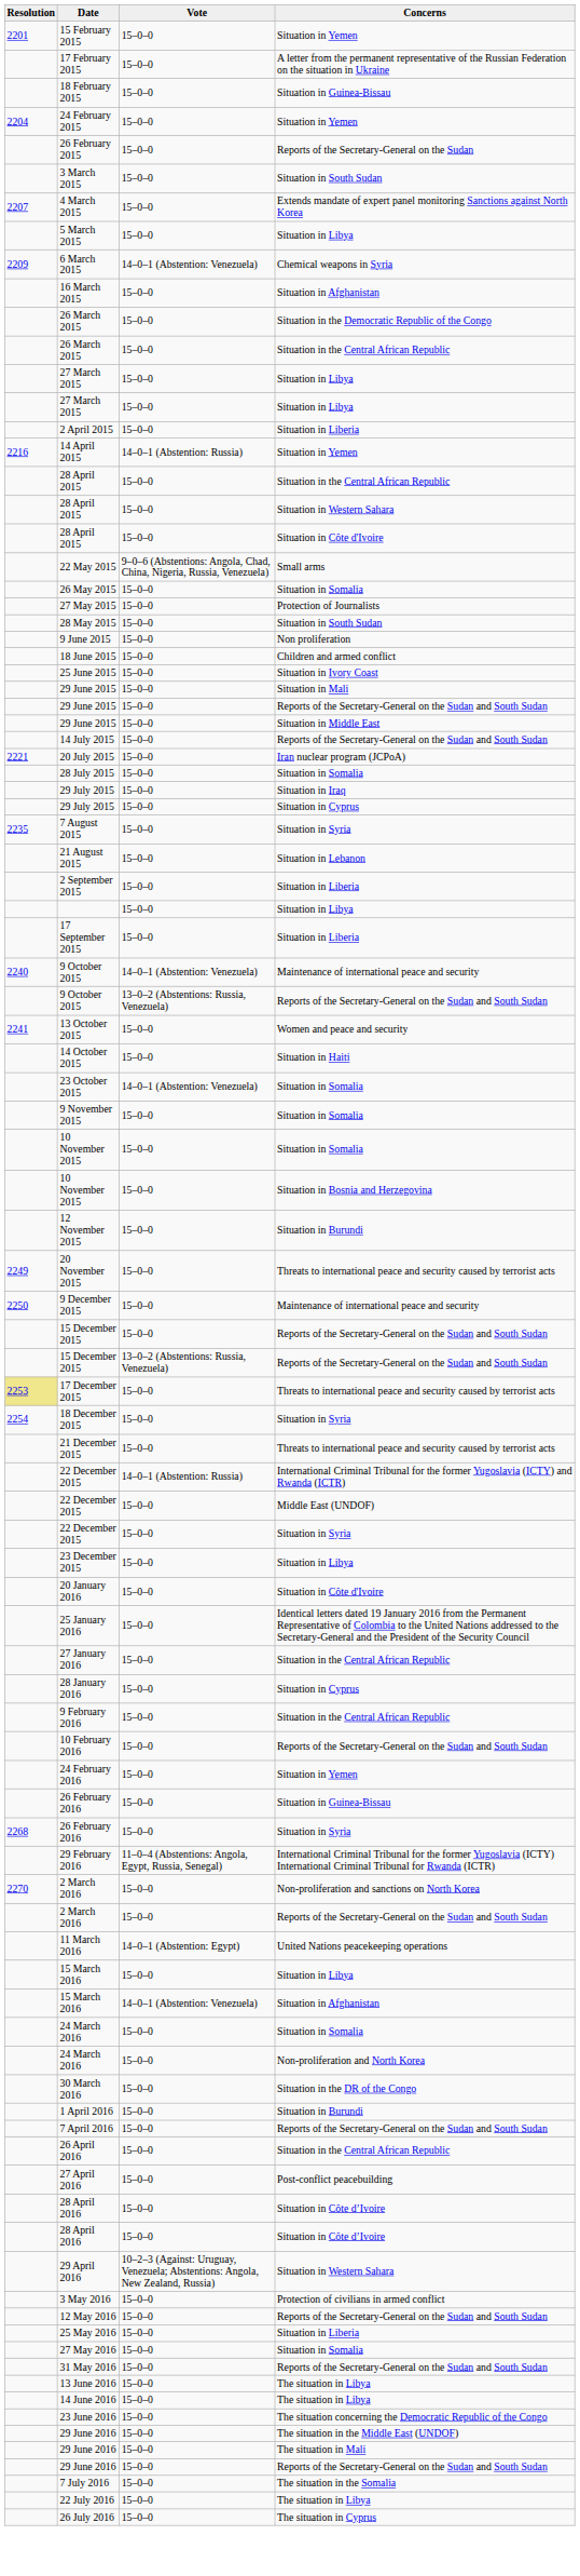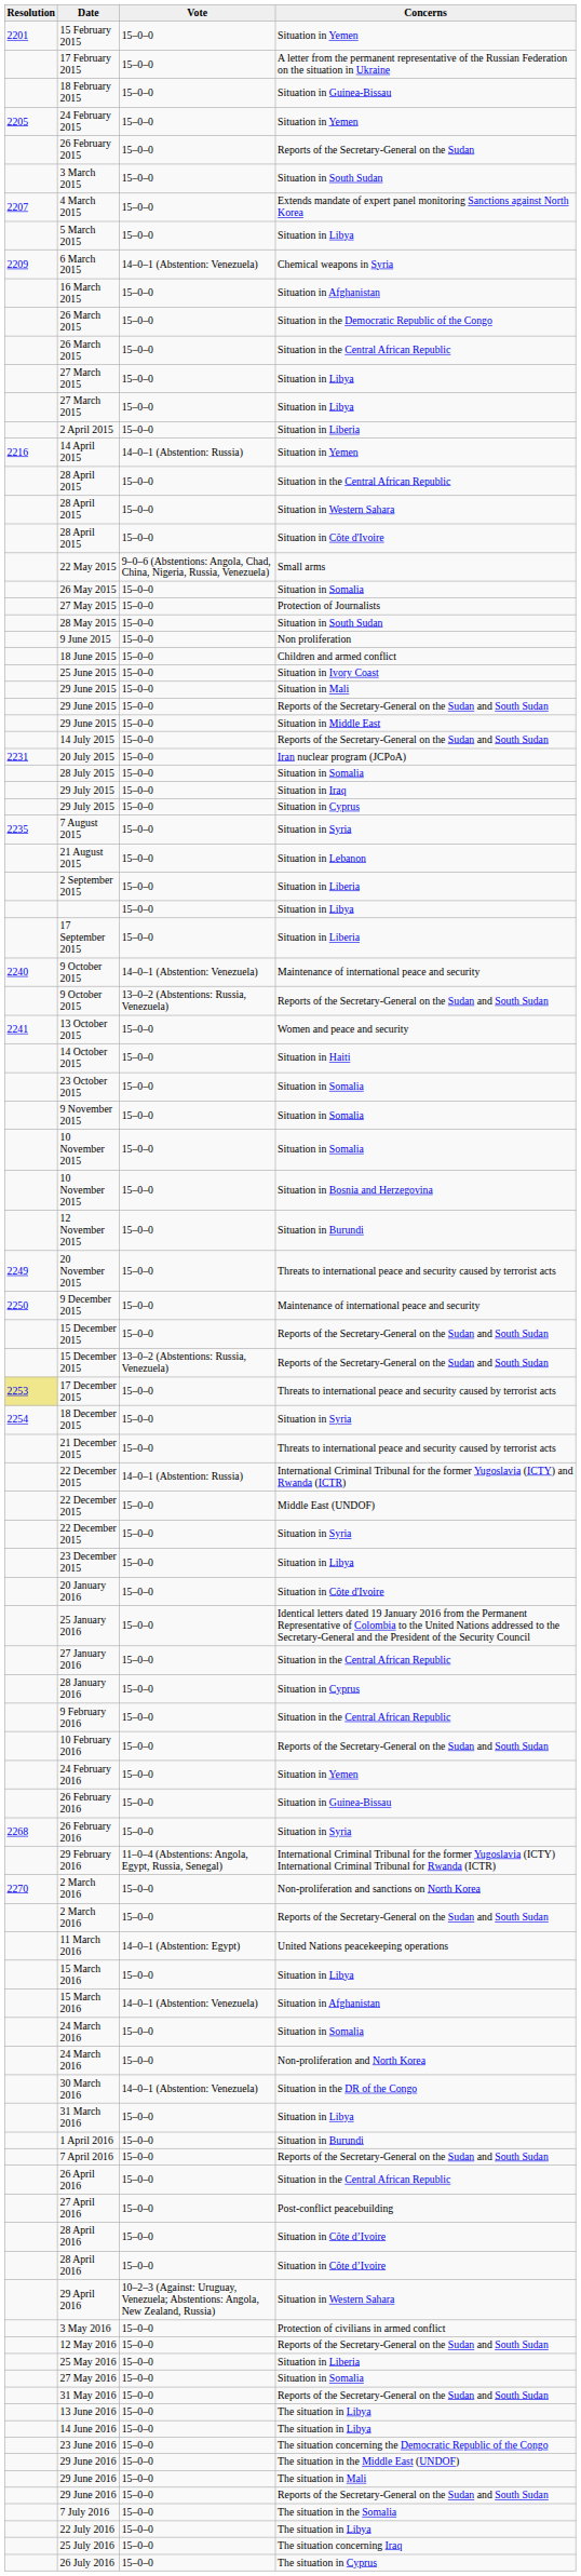 <table class="wikitable sortable" align="center">
 <tr>
 <th style="background:#efefef;">Resolution</th>
 <th style="background:#efefef;">Date</th>
 <th style="background:#efefef;">Vote</th>
 <th style="background:#efefef;">Concerns</th>
 </tr>
 <tr id="2015">
 <td><a href='#'>2201</a></td>
 <td>15 February 2015</td>
 <td>15–0–0</td>
 <td>Situation in <a href='#'>Yemen</a></td>
 </tr>
 <tr>
 <td></td>
 <td>17 February 2015</td>
 <td>15–0–0</td>
 <td>A letter from the permanent representative of the Russian Federation on the situation in <a href='#'>Ukraine</a></td>
 </tr>
 <tr>
 <td></td>
 <td>18 February 2015</td>
 <td>15–0–0</td>
 <td>Situation in <a href='#'>Guinea-Bissau</a></td>
 </tr>
 <tr>
-<td><a href='#'>2204</a></td>
+<td><a href='#'>2205</a></td>
 <td>24 February 2015</td>
 <td>15–0–0</td>
 <td>Situation in <a href='#'>Yemen</a></td>
 </tr>
 <tr>
 <td></td>
 <td>26 February 2015</td>
 <td>15–0–0</td>
 <td>Reports of the Secretary-General on the <a href='#'>Sudan</a></td>
 </tr>
 <tr>
 <td></td>
 <td>3 March 2015</td>
 <td>15–0–0</td>
 <td>Situation in <a href='#'>South Sudan</a></td>
 </tr>
 <tr>
 <td><a href='#'>2207</a></td>
 <td>4 March 2015</td>
 <td>15–0–0</td>
 <td>Extends mandate of expert panel monitoring <a href='#'>Sanctions against North Korea</a></td>
 </tr>
 <tr>
 <td></td>
 <td>5 March 2015</td>
 <td>15–0–0</td>
 <td>Situation in <a href='#'>Libya</a></td>
 </tr>
 <tr>
 <td><a href='#'>2209</a></td>
 <td>6 March 2015</td>
 <td>14–0–1 (Abstention: Venezuela)</td>
 <td>Chemical weapons in <a href='#'>Syria</a></td>
 </tr>
 <tr>
 <td></td>
 <td>16 March 2015</td>
 <td>15–0–0</td>
 <td>Situation in <a href='#'>Afghanistan</a></td>
 </tr>
 <tr>
 <td></td>
 <td>26 March 2015</td>
 <td>15–0–0</td>
 <td>Situation in the <a href='#'>Democratic Republic of the Congo</a></td>
 </tr>
 <tr>
 <td></td>
 <td>26 March 2015</td>
 <td>15–0–0</td>
 <td>Situation in the <a href='#'>Central African Republic</a></td>
 </tr>
 <tr>
 <td></td>
 <td>27 March 2015</td>
 <td>15–0–0</td>
 <td>Situation in <a href='#'>Libya</a></td>
 </tr>
 <tr>
 <td></td>
 <td>27 March 2015</td>
 <td>15–0–0</td>
 <td>Situation in <a href='#'>Libya</a></td>
 </tr>
 <tr>
 <td></td>
 <td>2 April 2015</td>
 <td>15–0–0</td>
 <td>Situation in <a href='#'>Liberia</a></td>
 </tr>
 <tr>
 <td><a href='#'>2216</a></td>
 <td>14 April 2015</td>
 <td>14–0–1 (Abstention: Russia)</td>
 <td>Situation in <a href='#'>Yemen</a></td>
 </tr>
 <tr>
 <td></td>
 <td>28 April 2015</td>
 <td>15–0–0</td>
 <td>Situation in the <a href='#'>Central African Republic</a></td>
 </tr>
 <tr>
 <td></td>
 <td>28 April 2015</td>
 <td>15–0–0</td>
 <td>Situation in <a href='#'>Western Sahara</a></td>
 </tr>
 <tr>
 <td></td>
 <td>28 April 2015</td>
 <td>15–0–0</td>
 <td>Situation in <a href='#'>Côte d'Ivoire</a></td>
 </tr>
 <tr>
 <td></td>
 <td>22 May 2015</td>
 <td>9–0–6 (Abstentions: Angola, Chad, China, Nigeria, Russia, Venezuela)</td>
 <td>Small arms</td>
 </tr>
 <tr>
 <td></td>
 <td>26 May 2015</td>
 <td>15–0–0</td>
 <td>Situation in <a href='#'>Somalia</a></td>
 </tr>
 <tr>
 <td></td>
 <td>27 May 2015</td>
 <td>15–0–0</td>
 <td>Protection of Journalists</td>
 </tr>
 <tr>
 <td></td>
 <td>28 May 2015</td>
 <td>15–0–0</td>
 <td>Situation in <a href='#'>South Sudan</a></td>
 </tr>
 <tr>
 <td></td>
 <td>9 June 2015</td>
 <td>15–0–0</td>
 <td>Non proliferation</td>
 </tr>
 <tr>
 <td></td>
 <td>18 June 2015</td>
 <td>15–0–0</td>
 <td>Children and armed conflict</td>
 </tr>
 <tr>
 <td></td>
 <td>25 June 2015</td>
 <td>15–0–0</td>
 <td>Situation in <a href='#'>Ivory Coast</a></td>
 </tr>
 <tr>
 <td></td>
 <td>29 June 2015</td>
 <td>15–0–0</td>
 <td>Situation in <a href='#'>Mali</a></td>
 </tr>
 <tr>
 <td></td>
 <td>29 June 2015</td>
 <td>15–0–0</td>
 <td>Reports of the Secretary-General on the <a href='#'>Sudan</a> and <a href='#'>South Sudan</a></td>
 </tr>
 <tr>
 <td></td>
 <td>29 June 2015</td>
 <td>15–0–0</td>
 <td>Situation in <a href='#'>Middle East</a></td>
 </tr>
 <tr>
 <td></td>
 <td>14 July 2015</td>
 <td>15–0–0</td>
 <td>Reports of the Secretary-General on the <a href='#'>Sudan</a> and <a href='#'>South Sudan</a></td>
 </tr>
 <tr>
-<td><a href='#'>2221</a></td>
+<td><a href='#'>2231</a></td>
 <td>20 July 2015</td>
 <td>15–0–0</td>
 <td><a href='#'>Iran</a> nuclear program (JCPoA)</td>
 </tr>
 <tr>
 <td></td>
 <td>28 July 2015</td>
 <td>15–0–0</td>
 <td>Situation in <a href='#'>Somalia</a></td>
 </tr>
 <tr>
 <td></td>
 <td>29 July 2015</td>
 <td>15–0–0</td>
 <td>Situation in <a href='#'>Iraq</a></td>
 </tr>
 <tr>
 <td></td>
 <td>29 July 2015</td>
 <td>15–0–0</td>
 <td>Situation in <a href='#'>Cyprus</a></td>
 </tr>
 <tr>
 <td><a href='#'>2235</a></td>
 <td>7 August 2015</td>
 <td>15–0–0</td>
 <td>Situation in <a href='#'>Syria</a></td>
 </tr>
 <tr>
 <td></td>
 <td>21 August 2015</td>
 <td>15–0–0</td>
 <td>Situation in <a href='#'>Lebanon</a></td>
 </tr>
 <tr>
 <td></td>
 <td>2 September 2015</td>
 <td>15–0–0</td>
 <td>Situation in <a href='#'>Liberia</a></td>
 </tr>
 <tr>
 <td></td>
 <td></td>
 <td>15–0–0</td>
 <td>Situation in <a href='#'>Libya</a></td>
 </tr>
 <tr>
 <td></td>
 <td>17 September 2015</td>
 <td>15–0–0</td>
 <td>Situation in <a href='#'>Liberia</a></td>
 </tr>
 <tr>
 <td><a href='#'>2240</a></td>
 <td>9 October 2015</td>
 <td>14–0–1 (Abstention: Venezuela)</td>
 <td>Maintenance of international peace and security</td>
 </tr>
 <tr>
 <td></td>
 <td>9 October 2015</td>
 <td>13–0–2 (Abstentions: Russia, Venezuela)</td>
 <td>Reports of the Secretary-General on the <a href='#'>Sudan</a> and <a href='#'>South Sudan</a></td>
 </tr>
 <tr>
 <td><a href='#'>2241</a></td>
 <td>13 October 2015</td>
 <td>15–0–0</td>
 <td>Women and peace and security</td>
 </tr>
 <tr>
 <td></td>
 <td>14 October 2015</td>
 <td>15–0–0</td>
 <td>Situation in <a href='#'>Haiti</a></td>
 </tr>
 <tr>
 <td></td>
 <td>23 October 2015</td>
-<td>14–0–1 (Abstention: Venezuela)</td>
+<td>15–0–0</td>
 <td>Situation in <a href='#'>Somalia</a></td>
 </tr>
 <tr>
 <td></td>
 <td>9 November 2015</td>
 <td>15–0–0</td>
 <td>Situation in <a href='#'>Somalia</a></td>
 </tr>
 <tr>
 <td></td>
 <td>10 November 2015</td>
 <td>15–0–0</td>
 <td>Situation in <a href='#'>Somalia</a></td>
 </tr>
 <tr>
 <td></td>
 <td>10 November 2015</td>
 <td>15–0–0</td>
 <td>Situation in <a href='#'>Bosnia and Herzegovina</a></td>
 </tr>
 <tr>
 <td></td>
 <td>12 November 2015</td>
 <td>15–0–0</td>
 <td>Situation in <a href='#'>Burundi</a></td>
 </tr>
 <tr>
 <td><a href='#'>2249</a></td>
 <td>20 November 2015</td>
 <td>15–0–0</td>
 <td>Threats to international peace and security caused by terrorist acts</td>
 </tr>
 <tr>
 <td><a href='#'>2250</a></td>
 <td>9 December 2015</td>
 <td>15–0–0</td>
 <td>Maintenance of international peace and security</td>
 </tr>
 <tr>
 <td></td>
 <td>15 December 2015</td>
 <td>15–0–0</td>
 <td>Reports of the Secretary-General on the <a href='#'>Sudan</a> and <a href='#'>South Sudan</a></td>
 </tr>
 <tr>
 <td></td>
 <td>15 December 2015</td>
 <td>13–0–2 (Abstentions: Russia, Venezuela)</td>
 <td>Reports of the Secretary-General on the <a href='#'>Sudan</a> and <a href='#'>South Sudan</a></td>
 </tr>
 <tr>
 <td style="background: khaki;"><a href='#'>2253</a></td>
 <td>17 December 2015</td>
 <td>15–0–0</td>
 <td>Threats to international peace and security caused by terrorist acts</td>
 </tr>
 <tr>
 <td><a href='#'>2254</a></td>
 <td>18 December 2015</td>
 <td>15–0–0</td>
 <td>Situation in <a href='#'>Syria</a></td>
 </tr>
 <tr>
 <td></td>
 <td>21 December 2015</td>
 <td>15–0–0</td>
 <td>Threats to international peace and security caused by terrorist acts</td>
 </tr>
 <tr>
 <td></td>
 <td>22 December 2015</td>
 <td>14–0–1 (Abstention: Russia)</td>
 <td>International Criminal Tribunal for the former <a href='#'>Yugoslavia</a> (<a href='#'>ICTY</a>) and <a href='#'>Rwanda</a> (<a href='#'>ICTR</a>)</td>
 </tr>
 <tr>
 <td></td>
 <td>22 December 2015</td>
 <td>15–0–0</td>
 <td>Middle East (UNDOF)</td>
 </tr>
 <tr>
 <td></td>
 <td>22 December 2015</td>
 <td>15–0–0</td>
 <td>Situation in <a href='#'>Syria</a></td>
 </tr>
 <tr>
 <td></td>
 <td>23 December 2015</td>
 <td>15–0–0</td>
 <td>Situation in <a href='#'>Libya</a></td>
 </tr>
 <tr id="2016">
 <td></td>
 <td>20 January 2016</td>
 <td>15–0–0</td>
 <td>Situation in <a href='#'>Côte d'Ivoire</a></td>
 </tr>
 <tr>
 <td></td>
 <td>25 January 2016</td>
 <td>15–0–0</td>
 <td>Identical letters dated 19 January 2016 from the Permanent Representative of <a href='#'>Colombia</a> to the United Nations addressed to the Secretary-General and the President of the Security Council</td>
 </tr>
 <tr>
 <td></td>
 <td>27 January 2016</td>
 <td>15–0–0</td>
 <td>Situation in the <a href='#'>Central African Republic</a></td>
 </tr>
 <tr>
 <td></td>
 <td>28 January 2016</td>
 <td>15–0–0</td>
 <td>Situation in <a href='#'>Cyprus</a></td>
 </tr>
 <tr>
 <td></td>
 <td>9 February 2016</td>
 <td>15–0–0</td>
 <td>Situation in the <a href='#'>Central African Republic</a></td>
 </tr>
 <tr>
 <td></td>
 <td>10 February 2016</td>
 <td>15–0–0</td>
 <td>Reports of the Secretary-General on the <a href='#'>Sudan</a> and <a href='#'>South Sudan</a></td>
 </tr>
 <tr>
 <td></td>
 <td>24 February 2016</td>
 <td>15–0–0</td>
 <td>Situation in <a href='#'>Yemen</a></td>
 </tr>
 <tr>
 <td></td>
 <td>26 February 2016</td>
 <td>15–0–0</td>
 <td>Situation in <a href='#'>Guinea-Bissau</a></td>
 </tr>
 <tr>
 <td><a href='#'>2268</a></td>
 <td>26 February 2016</td>
 <td>15–0–0</td>
 <td>Situation in <a href='#'>Syria</a></td>
 </tr>
 <tr>
 <td></td>
 <td>29 February 2016</td>
 <td>11–0–4 (Abstentions: Angola, Egypt, Russia, Senegal)</td>
 <td>International Criminal Tribunal for the former <a href='#'>Yugoslavia</a> (ICTY)<br>International Criminal Tribunal for <a href='#'>Rwanda</a> (ICTR)</td>
 </tr>
 <tr>
 <td><a href='#'>2270</a></td>
 <td>2 March 2016</td>
 <td>15–0–0</td>
 <td>Non-proliferation and sanctions on <a href='#'>North Korea</a></td>
 </tr>
 <tr>
 <td></td>
 <td>2 March 2016</td>
 <td>15–0–0</td>
 <td>Reports of the Secretary-General on the <a href='#'>Sudan</a> and <a href='#'>South Sudan</a></td>
 </tr>
 <tr>
 <td></td>
 <td>11 March 2016</td>
 <td>14–0–1 (Abstention: Egypt)</td>
 <td>United Nations peacekeeping operations</td>
 </tr>
 <tr>
 <td></td>
 <td>15 March 2016</td>
 <td>15–0–0</td>
 <td>Situation in <a href='#'>Libya</a></td>
 </tr>
 <tr>
 <td></td>
 <td>15 March 2016</td>
 <td>14–0–1 (Abstention: Venezuela)</td>
 <td>Situation in <a href='#'>Afghanistan</a></td>
 </tr>
 <tr>
 <td></td>
 <td>24 March 2016</td>
 <td>15–0–0</td>
 <td>Situation in <a href='#'>Somalia</a></td>
 </tr>
 <tr>
 <td></td>
 <td>24 March 2016</td>
 <td>15–0–0</td>
 <td>Non-proliferation and <a href='#'>North Korea</a></td>
 </tr>
 <tr>
 <td></td>
 <td>30 March 2016</td>
+<td>14–0–1 (Abstention: Venezuela)</td>
+<td>Situation in the <a href='#'>DR of the Congo</a></td>
+</tr>
+<tr>
+<td></td>
+<td>31 March 2016</td>
 <td>15–0–0</td>
-<td>Situation in the <a href='#'>DR of the Congo</a></td>
+<td>Situation in <a href='#'>Libya</a></td>
 </tr>
 <tr>
 <td></td>
 <td>1 April 2016</td>
 <td>15–0–0</td>
 <td>Situation in <a href='#'>Burundi</a></td>
 </tr>
 <tr>
 <td></td>
 <td>7 April 2016</td>
 <td>15–0–0</td>
 <td>Reports of the Secretary-General on the <a href='#'>Sudan</a> and <a href='#'>South Sudan</a></td>
 </tr>
 <tr>
 <td></td>
 <td>26 April 2016</td>
 <td>15–0–0</td>
 <td>Situation in the <a href='#'>Central African Republic</a></td>
 </tr>
 <tr>
 <td></td>
 <td>27 April 2016</td>
 <td>15–0–0</td>
 <td>Post-conflict peacebuilding</td>
 </tr>
 <tr>
 <td></td>
 <td>28 April 2016</td>
 <td>15–0–0</td>
 <td>Situation in <a href='#'>Côte d’Ivoire</a></td>
 </tr>
 <tr>
 <td></td>
 <td>28 April 2016</td>
 <td>15–0–0</td>
 <td>Situation in <a href='#'>Côte d’Ivoire</a></td>
 </tr>
 <tr>
 <td></td>
 <td>29 April 2016</td>
 <td>10–2–3 (Against: Uruguay, Venezuela; Abstentions: Angola, New Zealand, Russia)</td>
 <td>Situation in <a href='#'>Western Sahara</a></td>
 </tr>
 <tr>
 <td></td>
 <td>3 May 2016</td>
 <td>15–0–0</td>
 <td>Protection of civilians in armed conflict</td>
 </tr>
 <tr>
 <td></td>
 <td>12 May 2016</td>
 <td>15–0–0</td>
 <td>Reports of the Secretary-General on the <a href='#'>Sudan</a> and <a href='#'>South Sudan</a></td>
 </tr>
 <tr>
 <td></td>
 <td>25 May 2016</td>
 <td>15–0–0</td>
 <td>Situation in <a href='#'>Liberia</a></td>
 </tr>
 <tr>
 <td></td>
 <td>27 May 2016</td>
 <td>15–0–0</td>
 <td>Situation in <a href='#'>Somalia</a></td>
 </tr>
 <tr>
 <td></td>
 <td>31 May 2016</td>
 <td>15–0–0</td>
 <td>Reports of the Secretary-General on the <a href='#'>Sudan</a> and <a href='#'>South Sudan</a></td>
 </tr>
 <tr>
 <td></td>
 <td>13 June 2016</td>
 <td>15–0–0</td>
 <td>The situation in <a href='#'>Libya</a></td>
 </tr>
 <tr>
 <td></td>
 <td>14 June 2016</td>
 <td>15–0–0</td>
 <td>The situation in <a href='#'>Libya</a></td>
 </tr>
 <tr>
 <td></td>
 <td>23 June 2016</td>
 <td>15–0–0</td>
 <td>The situation concerning the <a href='#'>Democratic Republic of the Congo</a></td>
 </tr>
 <tr>
 <td></td>
 <td>29 June 2016</td>
 <td>15–0–0</td>
 <td>The situation in the <a href='#'>Middle East</a> (<a href='#'>UNDOF</a>)</td>
 </tr>
 <tr>
 <td></td>
 <td>29 June 2016</td>
 <td>15–0–0</td>
 <td>The situation in <a href='#'>Mali</a></td>
 </tr>
 <tr>
 <td></td>
 <td>29 June 2016</td>
 <td>15–0–0</td>
 <td>Reports of the Secretary-General on the <a href='#'>Sudan</a> and <a href='#'>South Sudan</a></td>
 </tr>
 <tr>
 <td></td>
 <td>7 July 2016</td>
 <td>15–0–0</td>
 <td>The situation in the <a href='#'>Somalia</a></td>
 </tr>
 <tr>
 <td></td>
 <td>22 July 2016</td>
 <td>15–0–0</td>
 <td>The situation in <a href='#'>Libya</a></td>
 </tr>
 <tr>
 <td></td>
+<td>25 July 2016</td>
+<td>15–0–0</td>
+<td>The situation concerning <a href='#'>Iraq</a></td>
+</tr>
+<tr>
+<td></td>
 <td>26 July 2016</td>
 <td>15–0–0</td>
 <td>The situation in <a href='#'>Cyprus</a></td>
 </tr>
 </table>
